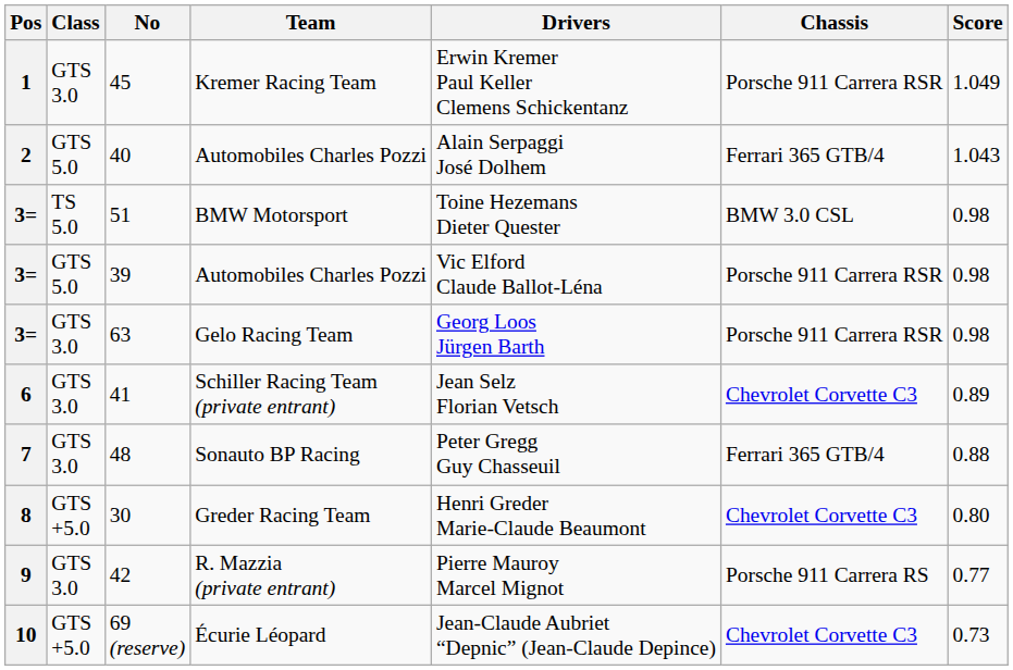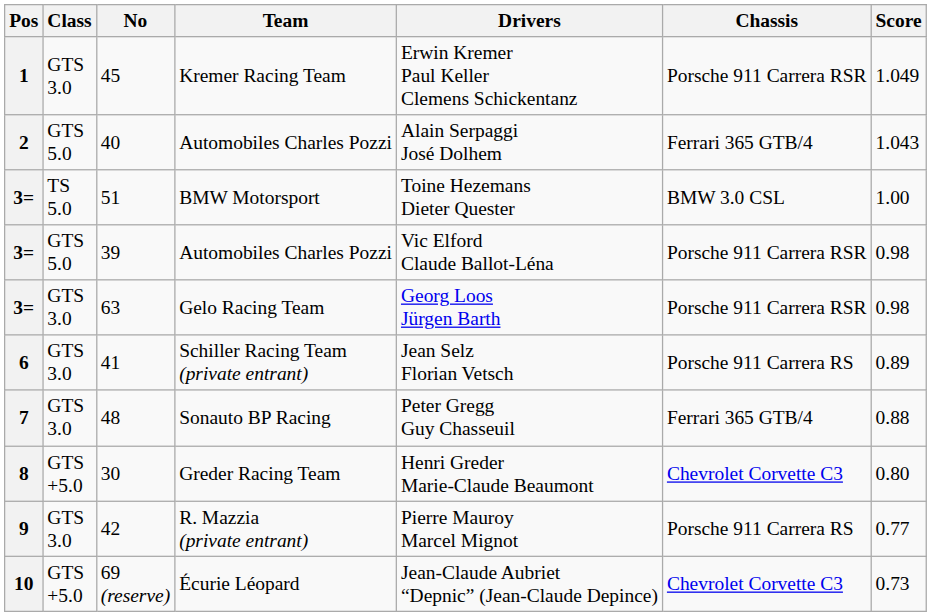 <table class="wikitable" style="font-size: 95%;">
 <tr>
 <th>Pos</th>
 <th>Class</th>
 <th>No</th>
 <th>Team</th>
 <th>Drivers</th>
 <th>Chassis</th>
 <th>Score</th>
 </tr>
 <tr>
 <th>1</th>
 <td>GTS<br>3.0</td>
 <td>45</td>
 <td> Kremer Racing Team</td>
 <td> Erwin Kremer<br> Paul Keller<br> Clemens Schickentanz</td>
 <td>Porsche 911 Carrera RSR</td>
 <td>1.049</td>
 </tr>
 <tr>
 <th>2</th>
 <td>GTS<br>5.0</td>
 <td>40</td>
 <td> Automobiles Charles Pozzi</td>
 <td> Alain Serpaggi<br> José Dolhem</td>
 <td>Ferrari 365 GTB/4</td>
 <td>1.043</td>
 </tr>
 <tr>
 <th>3=</th>
 <td>TS<br>5.0</td>
 <td>51</td>
 <td> BMW Motorsport</td>
 <td> Toine Hezemans<br> Dieter Quester</td>
 <td>BMW 3.0 CSL</td>
-<td>0.98</td>
+<td>1.00</td>
 </tr>
 <tr>
 <th>3=</th>
 <td>GTS<br>5.0</td>
 <td>39</td>
 <td> Automobiles Charles Pozzi</td>
 <td> Vic Elford<br> Claude Ballot-Léna</td>
 <td>Porsche 911 Carrera RSR</td>
 <td>0.98</td>
 </tr>
 <tr>
 <th>3=</th>
 <td>GTS<br>3.0</td>
 <td>63</td>
 <td> Gelo Racing Team</td>
 <td> <a href='#'>Georg Loos</a><br> <a href='#'>Jürgen Barth</a></td>
 <td>Porsche 911 Carrera RSR</td>
 <td>0.98</td>
 </tr>
 <tr>
 <th>6</th>
 <td>GTS<br>3.0</td>
 <td>41</td>
 <td> Schiller Racing Team<br><em>(private entrant)</em></td>
 <td> Jean Selz<br> Florian Vetsch</td>
-<td><a href='#'>Chevrolet Corvette C3</a></td>
+<td>Porsche 911 Carrera RS</td>
 <td>0.89</td>
 </tr>
 <tr>
 <th>7</th>
 <td>GTS<br>3.0</td>
 <td>48</td>
 <td> Sonauto BP Racing</td>
 <td> Peter Gregg<br> Guy Chasseuil</td>
 <td>Ferrari 365 GTB/4</td>
 <td>0.88</td>
 </tr>
 <tr>
 <th>8</th>
 <td>GTS<br>+5.0</td>
 <td>30</td>
 <td> Greder Racing Team</td>
 <td> Henri Greder<br> Marie-Claude Beaumont</td>
 <td><a href='#'>Chevrolet Corvette C3</a></td>
 <td>0.80</td>
 </tr>
 <tr>
 <th>9</th>
 <td>GTS<br>3.0</td>
 <td>42</td>
 <td> R. Mazzia<br><em>(private entrant)</em></td>
 <td> Pierre Mauroy<br> Marcel Mignot</td>
 <td>Porsche 911 Carrera RS</td>
 <td>0.77</td>
 </tr>
 <tr>
 <th>10</th>
 <td>GTS<br>+5.0</td>
 <td>69<br><em>(reserve)</em></td>
 <td> Écurie Léopard</td>
 <td> Jean-Claude Aubriet<br> “Depnic” (Jean-Claude Depince)</td>
 <td><a href='#'>Chevrolet Corvette C3</a></td>
 <td>0.73</td>
 </tr>
 </table>
